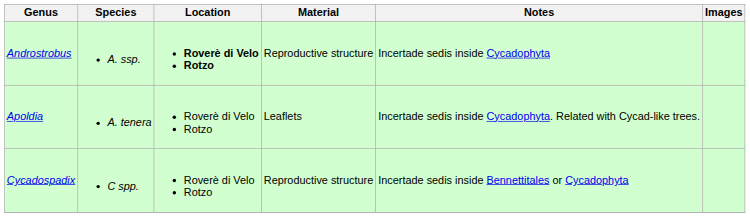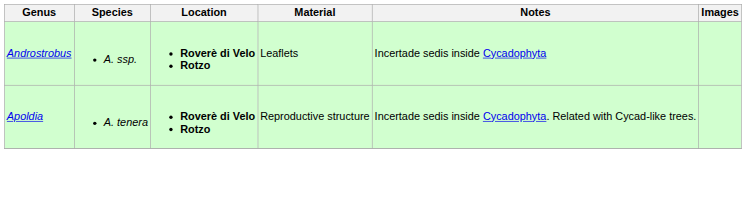 <table class="wikitable sortable">
 <tr>
 <th>Genus</th>
 <th>Species</th>
 <th>Location</th>
 <th>Material</th>
 <th>Notes</th>
 <th>Images</th>
 </tr>
 <tr>
 <td style="background:#D1FFCF;"><em><a href='#'>Androstrobus</a></em></td>
 <td style="background:#D1FFCF;"><br><ul><li><em>A. ssp.</em></li></ul></td>
 <td style="background:#D1FFCF;"><strong><br><ul><li>Roverè di Velo</li><li>Rotzo</li></ul></strong></td>
-<td style="background:#D1FFCF;">Reproductive structure</td>
+<td style="background:#D1FFCF;">Leaflets</td>
 <td style="background:#D1FFCF;">Incertade sedis inside <a href='#'>Cycadophyta</a></td>
 <td style="background:#D1FFCF;"></td>
 </tr>
 <tr>
 <td style="background:#D1FFCF;"><em><a href='#'>Apoldia</a></em></td>
 <td style="background:#D1FFCF;"><br><ul><li><em>A. tenera</em></li></ul></td>
-<td style="background:#D1FFCF;"><br><ul><li>Roverè di Velo</li><li>Rotzo</li></ul></td>
-<td style="background:#D1FFCF;">Leaflets</td>
+<td style="background:#D1FFCF;"><strong><br><ul><li>Roverè di Velo</li><li>Rotzo</li></ul></strong></td>
+<td style="background:#D1FFCF;">Reproductive structure</td>
 <td style="background:#D1FFCF;">Incertade sedis inside <a href='#'>Cycadophyta</a>. Related with Cycad-like trees.</td>
-<td style="background:#D1FFCF;"></td>
-</tr>
-<tr>
-<td style="background:#D1FFCF;"><em><a href='#'>Cycadospadix</a></em></td>
-<td style="background:#D1FFCF;"><br><ul><li><em>C spp.</em></li></ul></td>
-<td style="background:#D1FFCF;"><br><ul><li>Roverè di Velo</li><li>Rotzo</li></ul></td>
-<td style="background:#D1FFCF;">Reproductive structure</td>
-<td style="background:#D1FFCF;">Incertade sedis inside <a href='#'>Bennettitales</a> or <a href='#'>Cycadophyta</a></td>
 <td style="background:#D1FFCF;"></td>
 </tr>
 <tr>
 </tr>
 </table>
